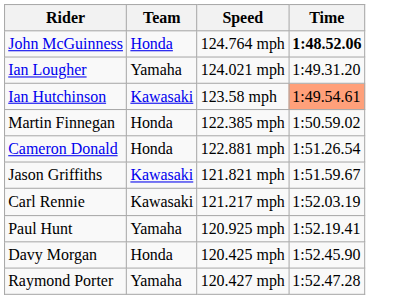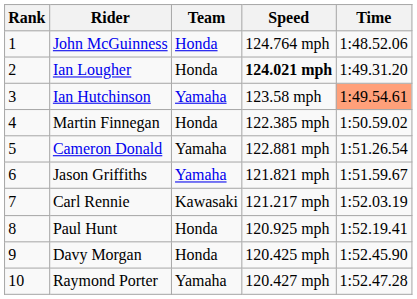 <table class="wikitable" style="font-size: 95%;">
 <tr style="background:#efefef;">
+<th>Rank</th>
 <th>Rider</th>
 <th>Team</th>
 <th>Speed</th>
 <th>Time</th>
 </tr>
 <tr>
+<td>1</td>
 <td> <a href='#'>John McGuinness</a></td>
 <td><a href='#'>Honda</a></td>
 <td>124.764 mph</td>
-<td><strong>1:48.52.06</strong></td>
+<td>1:48.52.06</td>
 </tr>
 <tr>
+<td>2</td>
 <td> <a href='#'>Ian Lougher</a></td>
-<td>Yamaha</td>
-<td>124.021 mph</td>
+<td>Honda</td>
+<td><strong>124.021 mph</strong></td>
 <td>1:49.31.20</td>
 </tr>
 <tr>
+<td>3</td>
 <td> <a href='#'>Ian Hutchinson</a></td>
-<td><a href='#'>Kawasaki</a></td>
+<td><a href='#'>Yamaha</a></td>
 <td>123.58 mph</td>
 <td style="background: lightsalmon;">1:49.54.61</td>
 </tr>
 <tr>
+<td>4</td>
 <td> Martin Finnegan</td>
 <td>Honda</td>
 <td>122.385 mph</td>
 <td>1:50.59.02</td>
 </tr>
 <tr>
+<td>5</td>
 <td> <a href='#'>Cameron Donald</a></td>
-<td>Honda</td>
+<td>Yamaha</td>
 <td>122.881 mph</td>
 <td>1:51.26.54</td>
 </tr>
 <tr>
+<td>6</td>
 <td> Jason Griffiths</td>
-<td><a href='#'>Kawasaki</a></td>
+<td><a href='#'>Yamaha</a></td>
 <td>121.821 mph</td>
 <td>1:51.59.67</td>
 </tr>
 <tr>
+<td>7</td>
 <td> Carl Rennie</td>
 <td>Kawasaki</td>
 <td>121.217 mph</td>
 <td>1:52.03.19</td>
 </tr>
 <tr>
+<td>8</td>
 <td> Paul Hunt</td>
-<td>Yamaha</td>
+<td>Honda</td>
 <td>120.925 mph</td>
 <td>1:52.19.41</td>
 </tr>
 <tr>
+<td>9</td>
 <td> Davy Morgan</td>
 <td>Honda</td>
 <td>120.425 mph</td>
 <td>1:52.45.90</td>
 </tr>
 <tr>
+<td>10</td>
 <td> Raymond Porter</td>
 <td>Yamaha</td>
 <td>120.427 mph</td>
 <td>1:52.47.28</td>
 </tr>
 </table>
